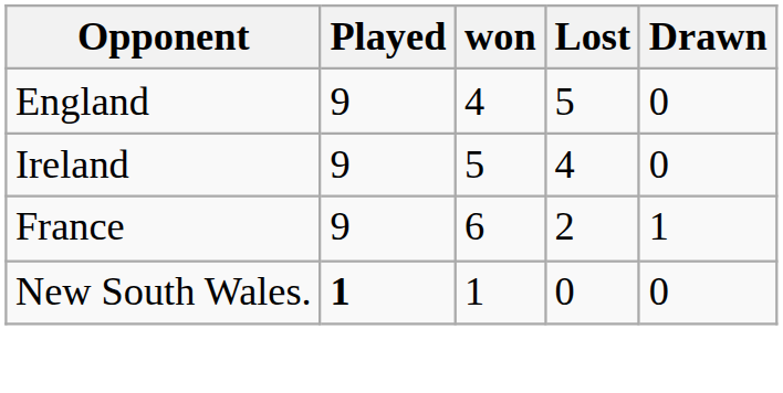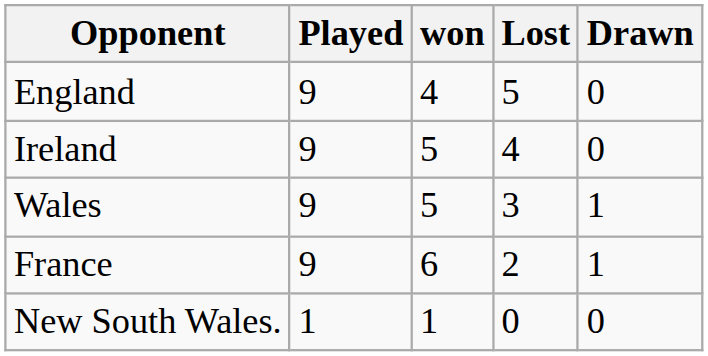 <table class="wikitable" style="margin: 1em auto 1em auto;">
 <tr>
 <th scope="col">Opponent</th>
 <th scope="col">Played</th>
 <th scope="col">won</th>
 <th scope="col">Lost</th>
 <th scope="col">Drawn</th>
 </tr>
 <tr>
 <td>England</td>
 <td>9</td>
 <td>4</td>
 <td>5</td>
 <td>0</td>
 </tr>
 <tr>
 <td>Ireland</td>
 <td>9</td>
 <td>5</td>
 <td>4</td>
 <td>0</td>
 </tr>
 <tr>
+<td>Wales</td>
+<td>9</td>
+<td>5</td>
+<td>3</td>
+<td>1</td>
+</tr>
+<tr>
 <td>France</td>
 <td>9</td>
 <td>6</td>
 <td>2</td>
 <td>1</td>
 </tr>
 <tr>
 <td>New South Wales.</td>
-<td><strong>1</strong></td>
+<td>1</td>
 <td>1</td>
 <td>0</td>
 <td>0</td>
 </tr>
 </table>
